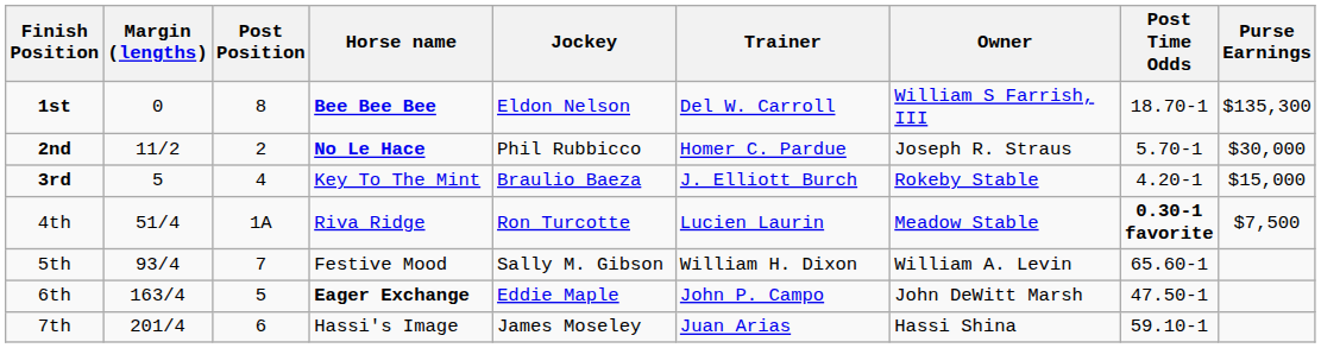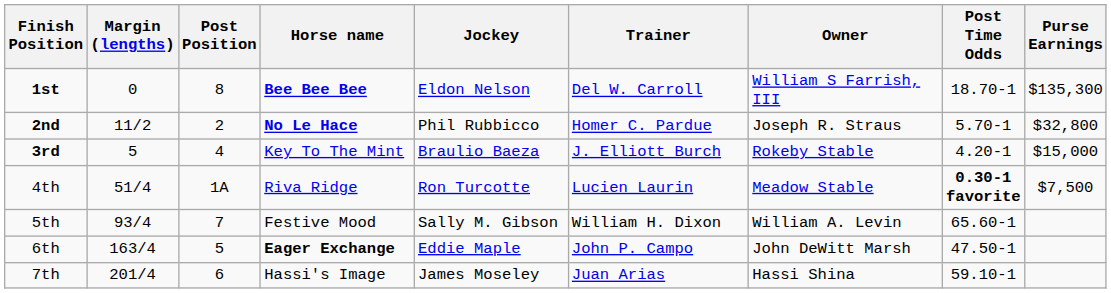 <table class="wikitable sortable" | border="2" cellpadding="1" style="border-collapse: collapse; font-size:90%">
 <tr>
 <th width="30px">Finish <br><span>Position</span></th>
 <th width="30px">Margin<br> <span>(<a href='#'>lengths</a>)</span></th>
 <th width="30px">Post<br><span>Position</span></th>
 <th width="110px">Horse name</th>
 <th width="110px">Jockey</th>
 <th width="130px">Trainer</th>
 <th width="140px">Owner</th>
 <th width="40px">Post<br><span>Time Odds</span></th>
 <th width="40px">Purse<br><span>Earnings</span></th>
 </tr>
 <tr>
 <td align=center><strong>1<span>st</span></strong></td>
 <td align=center>0</td>
 <td align=center>8</td>
 <td><strong><a href='#'>Bee Bee Bee</a></strong></td>
 <td><a href='#'>Eldon Nelson</a></td>
 <td><a href='#'>Del W. Carroll</a></td>
 <td><a href='#'>William S Farrish, III</a></td>
 <td align=center>18.70-1</td>
 <td align=center>$135,300</td>
 </tr>
 <tr>
 <td align=center><strong>2<span>nd</span></strong></td>
 <td align=center>1<span>1/2</span></td>
 <td align=center>2</td>
 <td><strong><a href='#'>No Le Hace</a></strong></td>
 <td>Phil Rubbicco</td>
 <td><a href='#'>Homer C. Pardue</a></td>
 <td>Joseph R. Straus</td>
 <td align=center>5.70-1</td>
-<td align=center>$30,000</td>
+<td align=center>$32,800</td>
 </tr>
 <tr>
 <td align=center><strong>3<span>rd</span></strong></td>
 <td align=center>5</td>
 <td align=center>4</td>
 <td><a href='#'>Key To The Mint</a></td>
 <td><a href='#'>Braulio Baeza</a></td>
 <td><a href='#'>J. Elliott Burch</a></td>
 <td><a href='#'>Rokeby Stable</a></td>
 <td align=center>4.20-1</td>
 <td align=center>$15,000</td>
 </tr>
 <tr>
 <td align=center>4<span>th</span></td>
 <td align=center>5<span>1/4</span></td>
 <td align=center>1A</td>
 <td><a href='#'>Riva Ridge</a></td>
 <td><a href='#'>Ron Turcotte</a></td>
 <td><a href='#'>Lucien Laurin</a></td>
 <td><a href='#'>Meadow Stable</a></td>
 <td align=center><strong>0.30-1</strong> <br><strong><span>favorite</span></strong></td>
 <td align=center>$7,500</td>
 </tr>
 <tr>
 <td align=center>5<span>th</span></td>
 <td align=center>9<span>3/4</span></td>
 <td align=center>7</td>
 <td>Festive Mood</td>
 <td>Sally M. Gibson</td>
 <td>William H. Dixon</td>
 <td>William A. Levin</td>
 <td align=center>65.60-1</td>
 <td align=center></td>
 </tr>
 <tr>
 <td align=center>6<span>th</span></td>
 <td align=center>16<span>3/4</span></td>
 <td align=center>5</td>
 <td><strong>Eager Exchange</strong></td>
 <td><a href='#'>Eddie Maple</a></td>
 <td><a href='#'>John P. Campo</a></td>
 <td>John DeWitt Marsh</td>
 <td align=center>47.50-1</td>
 <td></td>
 </tr>
 <tr>
 <td align=center>7<span>th</span></td>
 <td align=center>20<span>1/4</span></td>
 <td align=center>6</td>
 <td>Hassi's Image</td>
 <td>James Moseley</td>
 <td><a href='#'>Juan Arias</a></td>
 <td>Hassi Shina</td>
 <td align=center>59.10-1</td>
 <td></td>
 </tr>
 </table>
